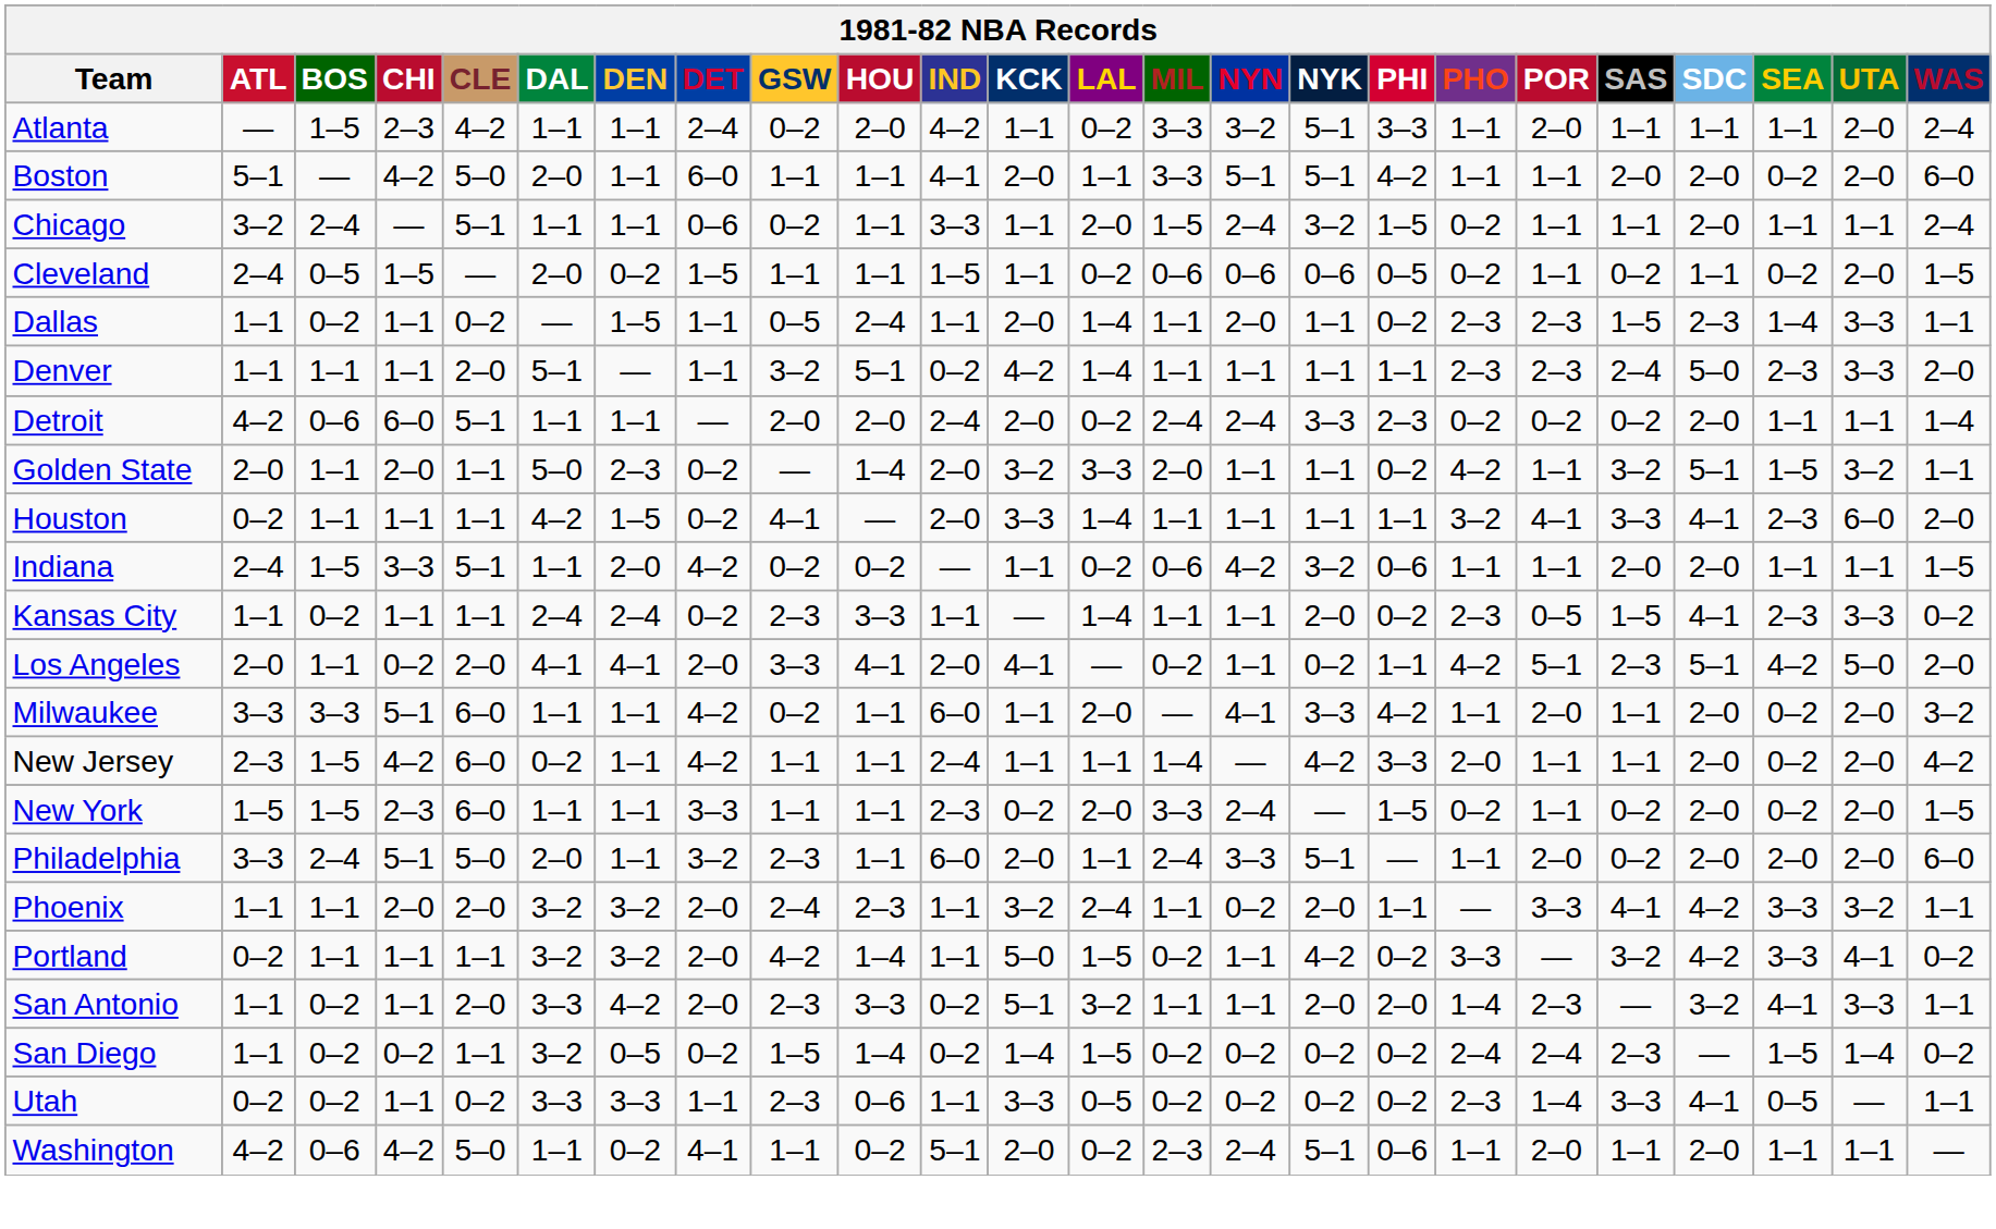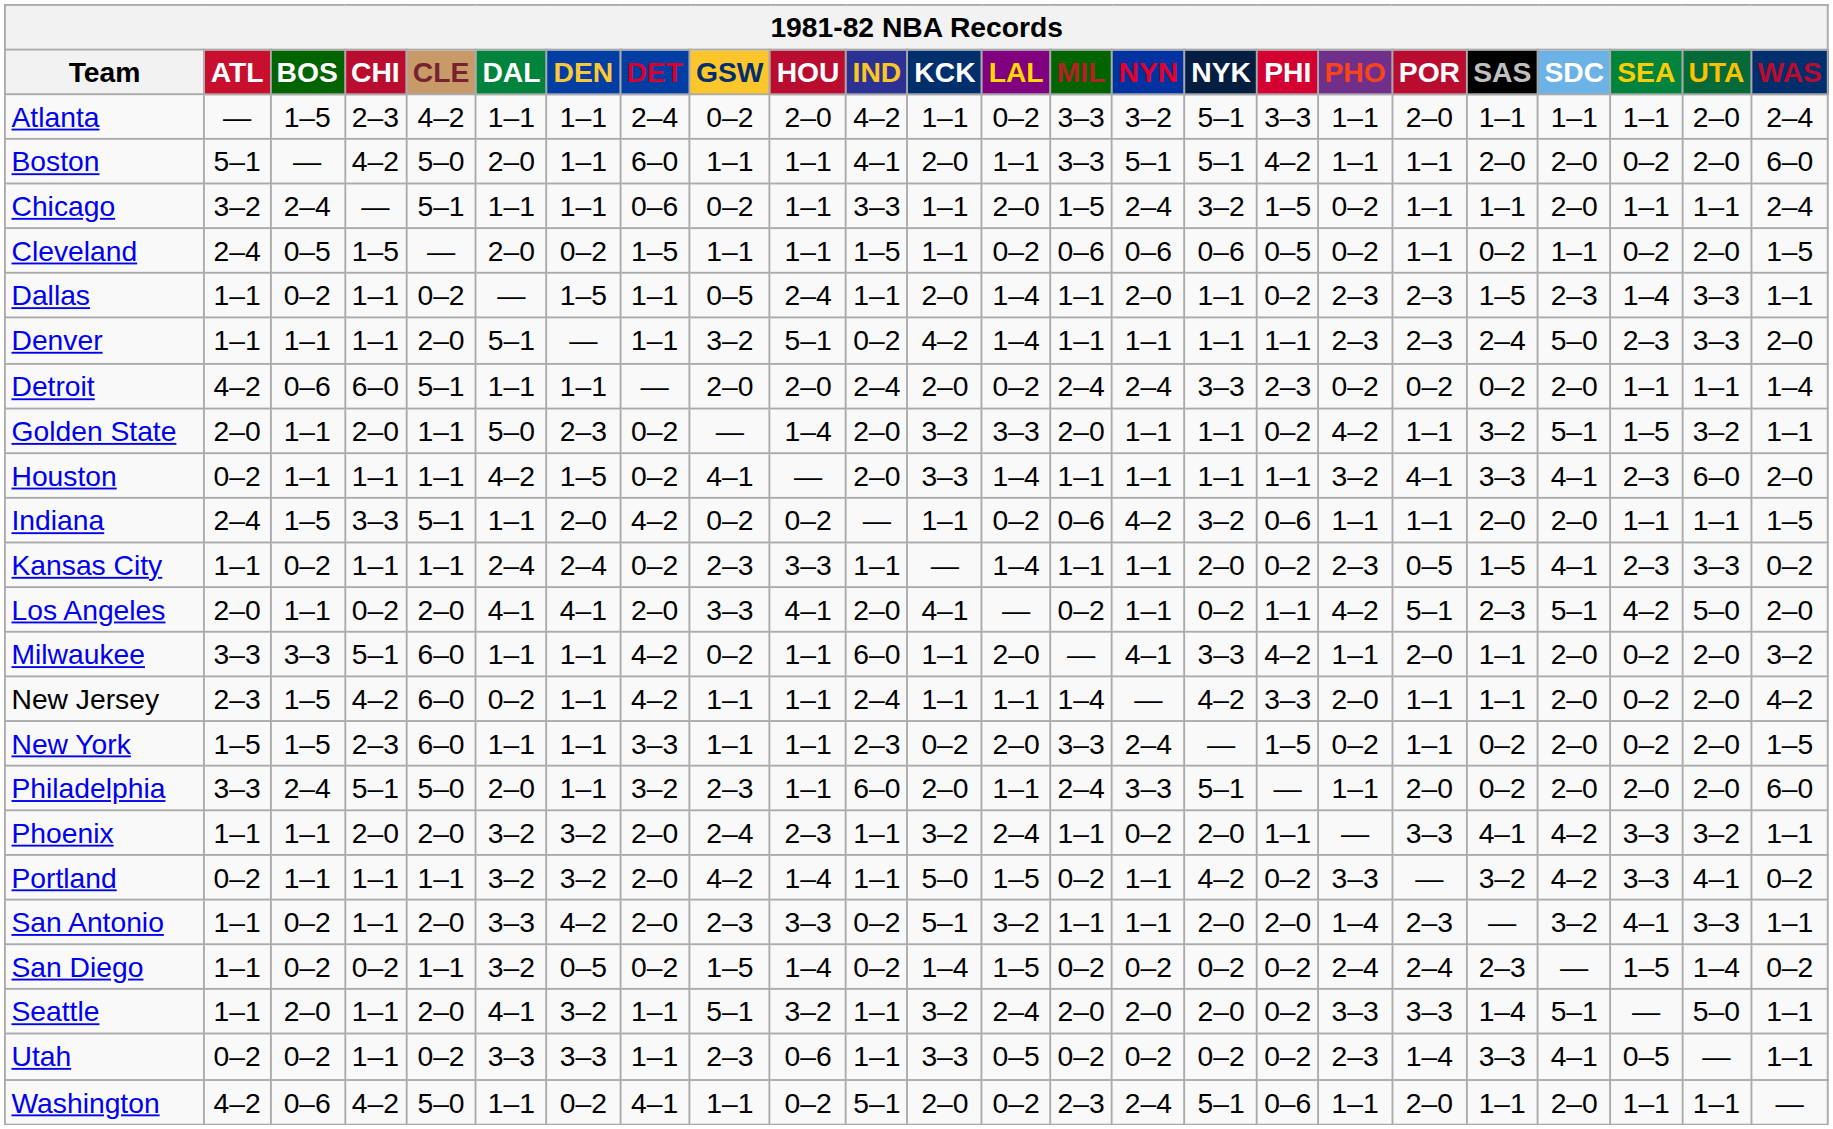 <table class="wikitable" style="font-size:95%; text-align:center;">
 <tr>
 <th colspan=24>1981-82 NBA Records</th>
 </tr>
 <tr>
 <th width=100>Team</th>
 <th style="background:#C90F2E;color:#FFFFFF;width=35">ATL</th>
 <th style="background:#006400;color:#FFFFFF;width=35">BOS</th>
 <th style="background:#BA0C2F;color:#FFFFFF;width=35">CHI</th>
 <th style="background:#C89A69;color:#77222F;width=35">CLE</th>
 <th style="background:#00843D;color:#FFFFFF;width=35">DAL</th>
 <th style="background:#003EA4;color:#FDC835;width=35">DEN</th>
 <th style="background:#003EA4;color:#D50032;width=35">DET</th>
 <th style="background:#FFC62C;color:#012F6B;width=35">GSW</th>
 <th style="background:#BA0C2F;color:#FFFFFF;width=35">HOU</th>
 <th style="background:#2C3294;color:#FCC624;width=35">IND</th>
 <th style="background:#012F6B;color:#FFFFFF;width=35">KCK</th>
 <th style="background:#800080;color:#FFD700;width=35">LAL</th>
 <th style="background:#006400;color:#B22222;width=35">MIL</th>
 <th style="background:#0032A1;color:#E5002B;width=35">NYN</th>
 <th style="background:#031E41;color:#FFFFFF;width=35">NYK</th>
 <th style="background:#D40032;color:#FFFFFF;width=35">PHI</th>
 <th style="background:#702F8B;color:#FA4417;width=35">PHO</th>
 <th style="background:#BA0C2F;color:#FFFFFF;width=35">POR</th>
 <th style="background:#000000;color:#C0C0C0;width=35">SAS</th>
 <th style="background:#6BB3E6;color:#FFFFFF;width=35">SDC</th>
 <th style="background:#00843D;color:#FFCD01;width=35">SEA</th>
 <th style="background:#046B38;color:#FCC200;width=35">UTA</th>
 <th style="background:#012F6D;color:#BA0C2F;width=35">WAS</th>
 </tr>
 <tr>
 <td style="text-align:left;"><a href='#'>Atlanta</a></td>
 <td>—</td>
 <td>1–5</td>
 <td>2–3</td>
 <td>4–2</td>
 <td>1–1</td>
 <td>1–1</td>
 <td>2–4</td>
 <td>0–2</td>
 <td>2–0</td>
 <td>4–2</td>
 <td>1–1</td>
 <td>0–2</td>
 <td>3–3</td>
 <td>3–2</td>
 <td>5–1</td>
 <td>3–3</td>
 <td>1–1</td>
 <td>2–0</td>
 <td>1–1</td>
 <td>1–1</td>
 <td>1–1</td>
 <td>2–0</td>
 <td>2–4</td>
 </tr>
 <tr>
 <td style="text-align:left;"><a href='#'>Boston</a></td>
 <td>5–1</td>
 <td>—</td>
 <td>4–2</td>
 <td>5–0</td>
 <td>2–0</td>
 <td>1–1</td>
 <td>6–0</td>
 <td>1–1</td>
 <td>1–1</td>
 <td>4–1</td>
 <td>2–0</td>
 <td>1–1</td>
 <td>3–3</td>
 <td>5–1</td>
 <td>5–1</td>
 <td>4–2</td>
 <td>1–1</td>
 <td>1–1</td>
 <td>2–0</td>
 <td>2–0</td>
 <td>0–2</td>
 <td>2–0</td>
 <td>6–0</td>
 </tr>
 <tr>
 <td style="text-align:left;"><a href='#'>Chicago</a></td>
 <td>3–2</td>
 <td>2–4</td>
 <td>—</td>
 <td>5–1</td>
 <td>1–1</td>
 <td>1–1</td>
 <td>0–6</td>
 <td>0–2</td>
 <td>1–1</td>
 <td>3–3</td>
 <td>1–1</td>
 <td>2–0</td>
 <td>1–5</td>
 <td>2–4</td>
 <td>3–2</td>
 <td>1–5</td>
 <td>0–2</td>
 <td>1–1</td>
 <td>1–1</td>
 <td>2–0</td>
 <td>1–1</td>
 <td>1–1</td>
 <td>2–4</td>
 </tr>
 <tr>
 <td style="text-align:left;"><a href='#'>Cleveland</a></td>
 <td>2–4</td>
 <td>0–5</td>
 <td>1–5</td>
 <td>—</td>
 <td>2–0</td>
 <td>0–2</td>
 <td>1–5</td>
 <td>1–1</td>
 <td>1–1</td>
 <td>1–5</td>
 <td>1–1</td>
 <td>0–2</td>
 <td>0–6</td>
 <td>0–6</td>
 <td>0–6</td>
 <td>0–5</td>
 <td>0–2</td>
 <td>1–1</td>
 <td>0–2</td>
 <td>1–1</td>
 <td>0–2</td>
 <td>2–0</td>
 <td>1–5</td>
 </tr>
 <tr>
 <td style="text-align:left;"><a href='#'>Dallas</a></td>
 <td>1–1</td>
 <td>0–2</td>
 <td>1–1</td>
 <td>0–2</td>
 <td>—</td>
 <td>1–5</td>
 <td>1–1</td>
 <td>0–5</td>
 <td>2–4</td>
 <td>1–1</td>
 <td>2–0</td>
 <td>1–4</td>
 <td>1–1</td>
 <td>2–0</td>
 <td>1–1</td>
 <td>0–2</td>
 <td>2–3</td>
 <td>2–3</td>
 <td>1–5</td>
 <td>2–3</td>
 <td>1–4</td>
 <td>3–3</td>
 <td>1–1</td>
 </tr>
 <tr>
 <td style="text-align:left;"><a href='#'>Denver</a></td>
 <td>1–1</td>
 <td>1–1</td>
 <td>1–1</td>
 <td>2–0</td>
 <td>5–1</td>
 <td>—</td>
 <td>1–1</td>
 <td>3–2</td>
 <td>5–1</td>
 <td>0–2</td>
 <td>4–2</td>
 <td>1–4</td>
 <td>1–1</td>
 <td>1–1</td>
 <td>1–1</td>
 <td>1–1</td>
 <td>2–3</td>
 <td>2–3</td>
 <td>2–4</td>
 <td>5–0</td>
 <td>2–3</td>
 <td>3–3</td>
 <td>2–0</td>
 </tr>
 <tr>
 <td style="text-align:left;"><a href='#'>Detroit</a></td>
 <td>4–2</td>
 <td>0–6</td>
 <td>6–0</td>
 <td>5–1</td>
 <td>1–1</td>
 <td>1–1</td>
 <td>—</td>
 <td>2–0</td>
 <td>2–0</td>
 <td>2–4</td>
 <td>2–0</td>
 <td>0–2</td>
 <td>2–4</td>
 <td>2–4</td>
 <td>3–3</td>
 <td>2–3</td>
 <td>0–2</td>
 <td>0–2</td>
 <td>0–2</td>
 <td>2–0</td>
 <td>1–1</td>
 <td>1–1</td>
 <td>1–4</td>
 </tr>
 <tr>
 <td style="text-align:left;"><a href='#'>Golden State</a></td>
 <td>2–0</td>
 <td>1–1</td>
 <td>2–0</td>
 <td>1–1</td>
 <td>5–0</td>
 <td>2–3</td>
 <td>0–2</td>
 <td>—</td>
 <td>1–4</td>
 <td>2–0</td>
 <td>3–2</td>
 <td>3–3</td>
 <td>2–0</td>
 <td>1–1</td>
 <td>1–1</td>
 <td>0–2</td>
 <td>4–2</td>
 <td>1–1</td>
 <td>3–2</td>
 <td>5–1</td>
 <td>1–5</td>
 <td>3–2</td>
 <td>1–1</td>
 </tr>
 <tr>
 <td style="text-align:left;"><a href='#'>Houston</a></td>
 <td>0–2</td>
 <td>1–1</td>
 <td>1–1</td>
 <td>1–1</td>
 <td>4–2</td>
 <td>1–5</td>
 <td>0–2</td>
 <td>4–1</td>
 <td>—</td>
 <td>2–0</td>
 <td>3–3</td>
 <td>1–4</td>
 <td>1–1</td>
 <td>1–1</td>
 <td>1–1</td>
 <td>1–1</td>
 <td>3–2</td>
 <td>4–1</td>
 <td>3–3</td>
 <td>4–1</td>
 <td>2–3</td>
 <td>6–0</td>
 <td>2–0</td>
 </tr>
 <tr>
 <td style="text-align:left;"><a href='#'>Indiana</a></td>
 <td>2–4</td>
 <td>1–5</td>
 <td>3–3</td>
 <td>5–1</td>
 <td>1–1</td>
 <td>2–0</td>
 <td>4–2</td>
 <td>0–2</td>
 <td>0–2</td>
 <td>—</td>
 <td>1–1</td>
 <td>0–2</td>
 <td>0–6</td>
 <td>4–2</td>
 <td>3–2</td>
 <td>0–6</td>
 <td>1–1</td>
 <td>1–1</td>
 <td>2–0</td>
 <td>2–0</td>
 <td>1–1</td>
 <td>1–1</td>
 <td>1–5</td>
 </tr>
 <tr>
 <td style="text-align:left;"><a href='#'>Kansas City</a></td>
 <td>1–1</td>
 <td>0–2</td>
 <td>1–1</td>
 <td>1–1</td>
 <td>2–4</td>
 <td>2–4</td>
 <td>0–2</td>
 <td>2–3</td>
 <td>3–3</td>
 <td>1–1</td>
 <td>—</td>
 <td>1–4</td>
 <td>1–1</td>
 <td>1–1</td>
 <td>2–0</td>
 <td>0–2</td>
 <td>2–3</td>
 <td>0–5</td>
 <td>1–5</td>
 <td>4–1</td>
 <td>2–3</td>
 <td>3–3</td>
 <td>0–2</td>
 </tr>
 <tr>
 <td style="text-align:left;"><a href='#'>Los Angeles</a></td>
 <td>2–0</td>
 <td>1–1</td>
 <td>0–2</td>
 <td>2–0</td>
 <td>4–1</td>
 <td>4–1</td>
 <td>2–0</td>
 <td>3–3</td>
 <td>4–1</td>
 <td>2–0</td>
 <td>4–1</td>
 <td>—</td>
 <td>0–2</td>
 <td>1–1</td>
 <td>0–2</td>
 <td>1–1</td>
 <td>4–2</td>
 <td>5–1</td>
 <td>2–3</td>
 <td>5–1</td>
 <td>4–2</td>
 <td>5–0</td>
 <td>2–0</td>
 </tr>
 <tr>
 <td style="text-align:left;"><a href='#'>Milwaukee</a></td>
 <td>3–3</td>
 <td>3–3</td>
 <td>5–1</td>
 <td>6–0</td>
 <td>1–1</td>
 <td>1–1</td>
 <td>4–2</td>
 <td>0–2</td>
 <td>1–1</td>
 <td>6–0</td>
 <td>1–1</td>
 <td>2–0</td>
 <td>—</td>
 <td>4–1</td>
 <td>3–3</td>
 <td>4–2</td>
 <td>1–1</td>
 <td>2–0</td>
 <td>1–1</td>
 <td>2–0</td>
 <td>0–2</td>
 <td>2–0</td>
 <td>3–2</td>
 </tr>
 <tr>
 <td style="text-align:left;">New Jersey</td>
 <td>2–3</td>
 <td>1–5</td>
 <td>4–2</td>
 <td>6–0</td>
 <td>0–2</td>
 <td>1–1</td>
 <td>4–2</td>
 <td>1–1</td>
 <td>1–1</td>
 <td>2–4</td>
 <td>1–1</td>
 <td>1–1</td>
 <td>1–4</td>
 <td>—</td>
 <td>4–2</td>
 <td>3–3</td>
 <td>2–0</td>
 <td>1–1</td>
 <td>1–1</td>
 <td>2–0</td>
 <td>0–2</td>
 <td>2–0</td>
 <td>4–2</td>
 </tr>
 <tr>
 <td style="text-align:left;"><a href='#'>New York</a></td>
 <td>1–5</td>
 <td>1–5</td>
 <td>2–3</td>
 <td>6–0</td>
 <td>1–1</td>
 <td>1–1</td>
 <td>3–3</td>
 <td>1–1</td>
 <td>1–1</td>
 <td>2–3</td>
 <td>0–2</td>
 <td>2–0</td>
 <td>3–3</td>
 <td>2–4</td>
 <td>—</td>
 <td>1–5</td>
 <td>0–2</td>
 <td>1–1</td>
 <td>0–2</td>
 <td>2–0</td>
 <td>0–2</td>
 <td>2–0</td>
 <td>1–5</td>
 </tr>
 <tr>
 <td style="text-align:left;"><a href='#'>Philadelphia</a></td>
 <td>3–3</td>
 <td>2–4</td>
 <td>5–1</td>
 <td>5–0</td>
 <td>2–0</td>
 <td>1–1</td>
 <td>3–2</td>
 <td>2–3</td>
 <td>1–1</td>
 <td>6–0</td>
 <td>2–0</td>
 <td>1–1</td>
 <td>2–4</td>
 <td>3–3</td>
 <td>5–1</td>
 <td>—</td>
 <td>1–1</td>
 <td>2–0</td>
 <td>0–2</td>
 <td>2–0</td>
 <td>2–0</td>
 <td>2–0</td>
 <td>6–0</td>
 </tr>
 <tr>
 <td style="text-align:left;"><a href='#'>Phoenix</a></td>
 <td>1–1</td>
 <td>1–1</td>
 <td>2–0</td>
 <td>2–0</td>
 <td>3–2</td>
 <td>3–2</td>
 <td>2–0</td>
 <td>2–4</td>
 <td>2–3</td>
 <td>1–1</td>
 <td>3–2</td>
 <td>2–4</td>
 <td>1–1</td>
 <td>0–2</td>
 <td>2–0</td>
 <td>1–1</td>
 <td>—</td>
 <td>3–3</td>
 <td>4–1</td>
 <td>4–2</td>
 <td>3–3</td>
 <td>3–2</td>
 <td>1–1</td>
 </tr>
 <tr>
 <td style="text-align:left;"><a href='#'>Portland</a></td>
 <td>0–2</td>
 <td>1–1</td>
 <td>1–1</td>
 <td>1–1</td>
 <td>3–2</td>
 <td>3–2</td>
 <td>2–0</td>
 <td>4–2</td>
 <td>1–4</td>
 <td>1–1</td>
 <td>5–0</td>
 <td>1–5</td>
 <td>0–2</td>
 <td>1–1</td>
 <td>4–2</td>
 <td>0–2</td>
 <td>3–3</td>
 <td>—</td>
 <td>3–2</td>
 <td>4–2</td>
 <td>3–3</td>
 <td>4–1</td>
 <td>0–2</td>
 </tr>
 <tr>
 <td style="text-align:left;"><a href='#'>San Antonio</a></td>
 <td>1–1</td>
 <td>0–2</td>
 <td>1–1</td>
 <td>2–0</td>
 <td>3–3</td>
 <td>4–2</td>
 <td>2–0</td>
 <td>2–3</td>
 <td>3–3</td>
 <td>0–2</td>
 <td>5–1</td>
 <td>3–2</td>
 <td>1–1</td>
 <td>1–1</td>
 <td>2–0</td>
 <td>2–0</td>
 <td>1–4</td>
 <td>2–3</td>
 <td>—</td>
 <td>3–2</td>
 <td>4–1</td>
 <td>3–3</td>
 <td>1–1</td>
 </tr>
 <tr>
 <td style="text-align:left;"><a href='#'>San Diego</a></td>
 <td>1–1</td>
 <td>0–2</td>
 <td>0–2</td>
 <td>1–1</td>
 <td>3–2</td>
 <td>0–5</td>
 <td>0–2</td>
 <td>1–5</td>
 <td>1–4</td>
 <td>0–2</td>
 <td>1–4</td>
 <td>1–5</td>
 <td>0–2</td>
 <td>0–2</td>
 <td>0–2</td>
 <td>0–2</td>
 <td>2–4</td>
 <td>2–4</td>
 <td>2–3</td>
 <td>—</td>
 <td>1–5</td>
 <td>1–4</td>
 <td>0–2</td>
 </tr>
 <tr>
+<td style="text-align:left;"><a href='#'>Seattle</a></td>
+<td>1–1</td>
+<td>2–0</td>
+<td>1–1</td>
+<td>2–0</td>
+<td>4–1</td>
+<td>3–2</td>
+<td>1–1</td>
+<td>5–1</td>
+<td>3–2</td>
+<td>1–1</td>
+<td>3–2</td>
+<td>2–4</td>
+<td>2–0</td>
+<td>2–0</td>
+<td>2–0</td>
+<td>0–2</td>
+<td>3–3</td>
+<td>3–3</td>
+<td>1–4</td>
+<td>5–1</td>
+<td>—</td>
+<td>5–0</td>
+<td>1–1</td>
+</tr>
+<tr>
 <td style="text-align:left;"><a href='#'>Utah</a></td>
 <td>0–2</td>
 <td>0–2</td>
 <td>1–1</td>
 <td>0–2</td>
 <td>3–3</td>
 <td>3–3</td>
 <td>1–1</td>
 <td>2–3</td>
 <td>0–6</td>
 <td>1–1</td>
 <td>3–3</td>
 <td>0–5</td>
 <td>0–2</td>
 <td>0–2</td>
 <td>0–2</td>
 <td>0–2</td>
 <td>2–3</td>
 <td>1–4</td>
 <td>3–3</td>
 <td>4–1</td>
 <td>0–5</td>
 <td>—</td>
 <td>1–1</td>
 </tr>
 <tr>
 <td style="text-align:left;"><a href='#'>Washington</a></td>
 <td>4–2</td>
 <td>0–6</td>
 <td>4–2</td>
 <td>5–0</td>
 <td>1–1</td>
 <td>0–2</td>
 <td>4–1</td>
 <td>1–1</td>
 <td>0–2</td>
 <td>5–1</td>
 <td>2–0</td>
 <td>0–2</td>
 <td>2–3</td>
 <td>2–4</td>
 <td>5–1</td>
 <td>0–6</td>
 <td>1–1</td>
 <td>2–0</td>
 <td>1–1</td>
 <td>2–0</td>
 <td>1–1</td>
 <td>1–1</td>
 <td>—</td>
 </tr>
 </table>
